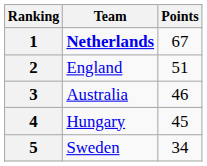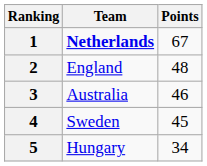 <table class="wikitable">
 <tr style="font-size:10pt;font-weight:bold">
 <th>Ranking</th>
 <th>Team</th>
 <th>Points</th>
 </tr>
 <tr>
 <th>1</th>
 <td> <strong><a href='#'>Netherlands</a></strong></td>
 <td align=center>67</td>
 </tr>
 <tr>
 <th>2</th>
 <td> <a href='#'>England</a></td>
-<td align=center>51</td>
+<td align=center>48</td>
 </tr>
 <tr>
 <th>3</th>
 <td> <a href='#'>Australia</a></td>
 <td align=center>46</td>
 </tr>
 <tr>
 <th>4</th>
-<td> <a href='#'>Hungary</a></td>
+<td> <a href='#'>Sweden</a></td>
 <td align=center>45</td>
 </tr>
 <tr>
 <th>5</th>
-<td> <a href='#'>Sweden</a></td>
+<td> <a href='#'>Hungary</a></td>
 <td align=center>34</td>
 </tr>
 </table>
